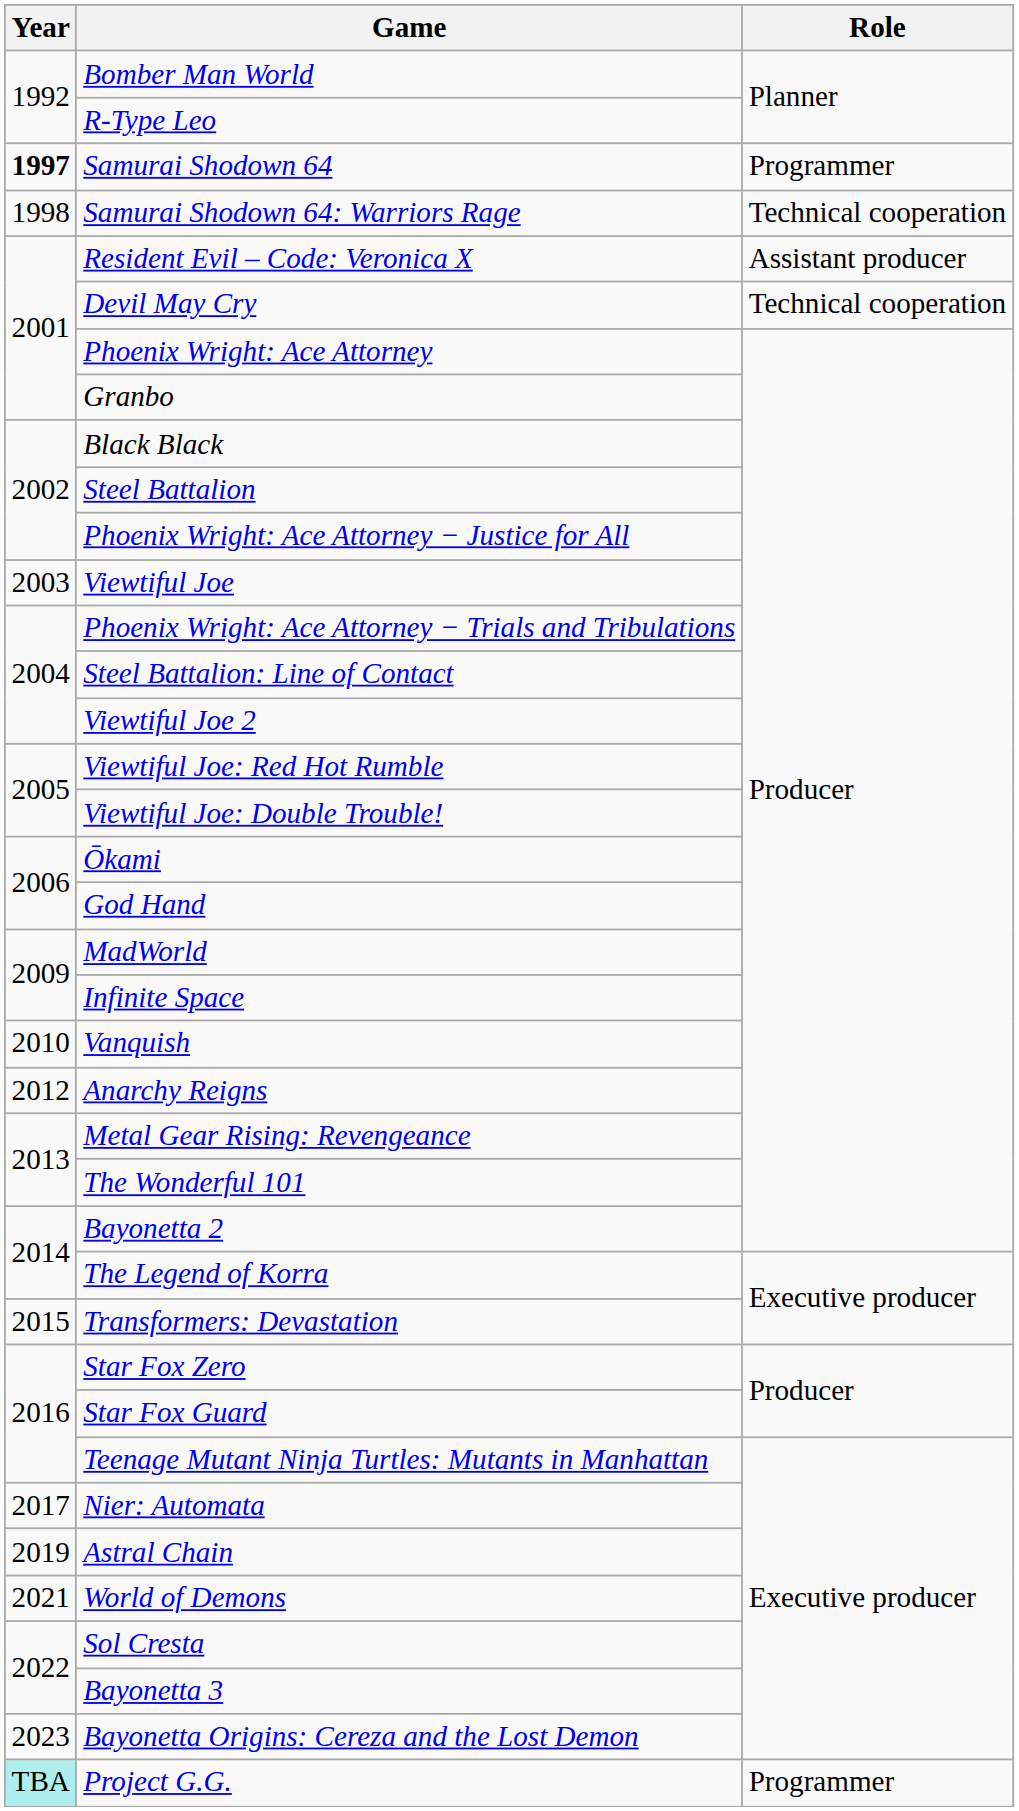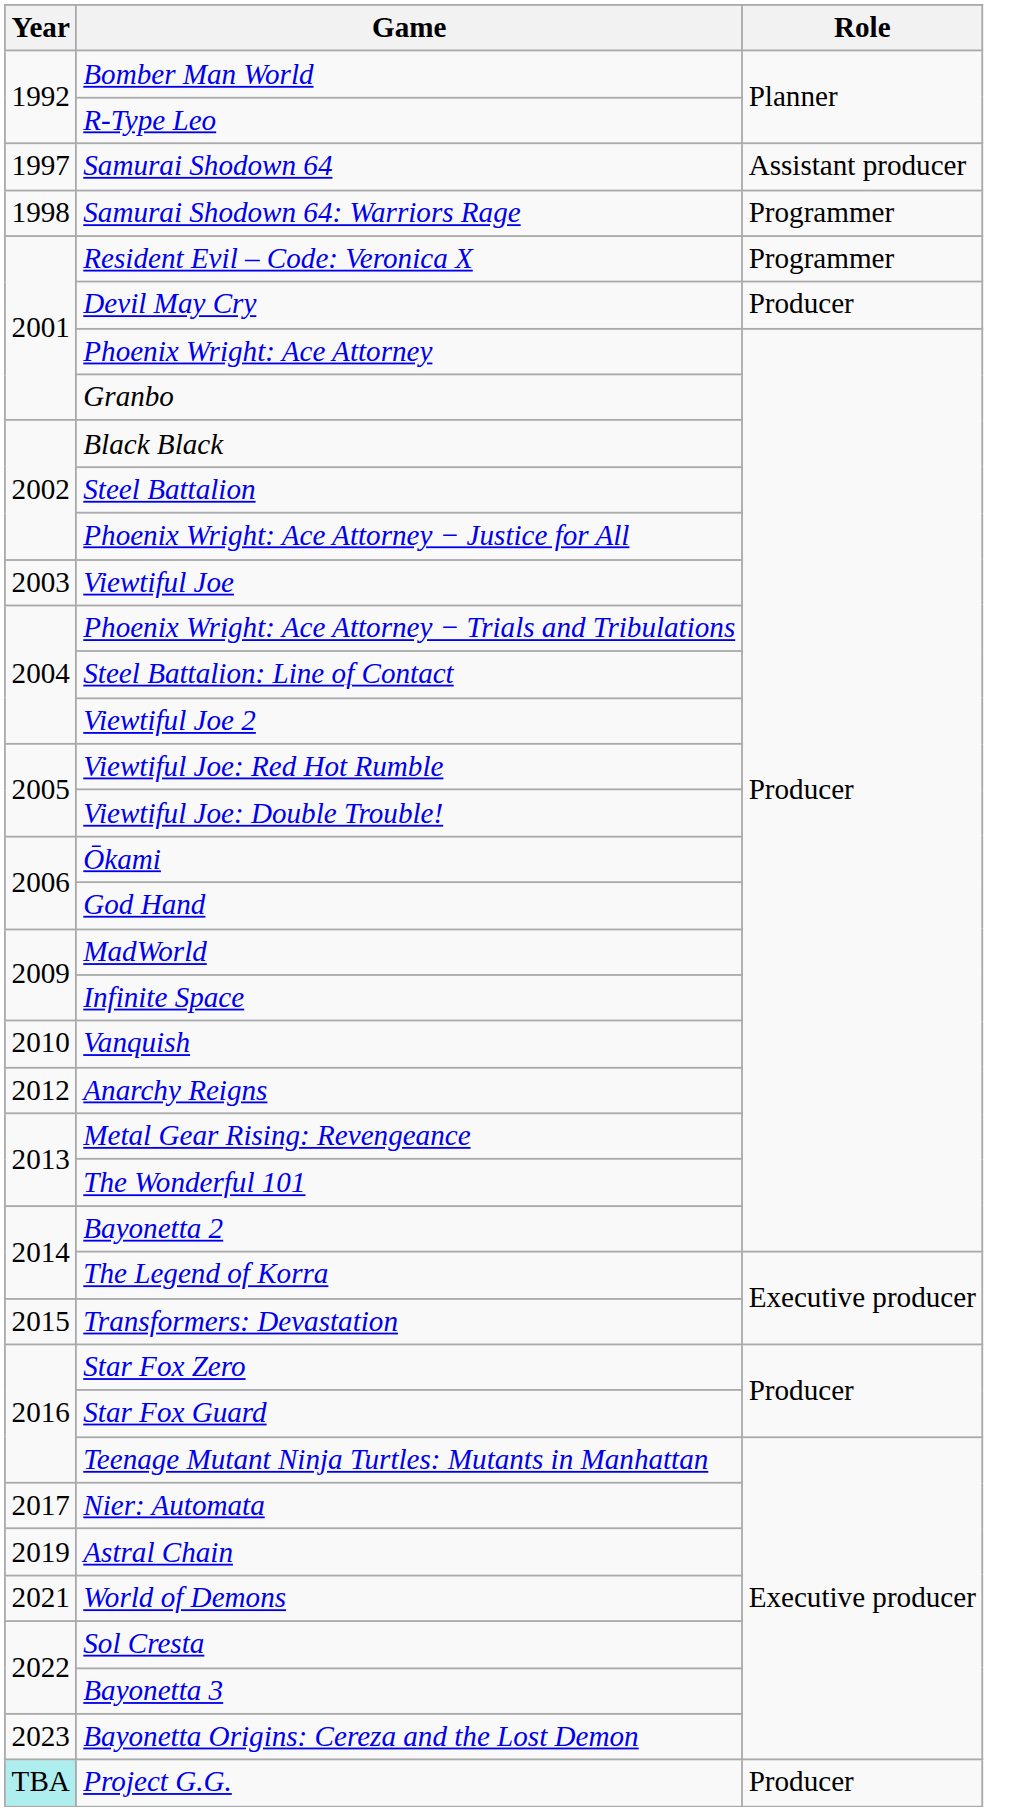 <table class="wikitable sortable">
 <tr>
 <th>Year</th>
 <th>Game</th>
 <th>Role</th>
 </tr>
 <tr>
 <td rowspan="2">1992</td>
 <td><em><a href='#'>Bomber Man World</a></em></td>
 <td rowspan="2">Planner</td>
 </tr>
 <tr>
 <td><em><a href='#'>R-Type Leo</a></em></td>
 </tr>
 <tr>
-<td><strong>1997</strong></td>
+<td>1997</td>
 <td><em><a href='#'>Samurai Shodown 64</a></em></td>
-<td>Programmer</td>
+<td>Assistant producer</td>
 </tr>
 <tr>
 <td>1998</td>
 <td><em><a href='#'>Samurai Shodown 64: Warriors Rage</a></em></td>
-<td>Technical cooperation</td>
+<td>Programmer</td>
 </tr>
 <tr>
 <td rowspan="4">2001</td>
 <td><em><a href='#'>Resident Evil – Code: Veronica X</a></em></td>
-<td>Assistant producer</td>
+<td>Programmer</td>
 </tr>
 <tr>
 <td><em><a href='#'>Devil May Cry</a></em></td>
-<td>Technical cooperation</td>
+<td>Producer</td>
 </tr>
 <tr>
 <td><em><a href='#'>Phoenix Wright: Ace Attorney</a></em></td>
 <td rowspan="20">Producer</td>
 </tr>
 <tr>
 <td><em>Granbo</em></td>
 </tr>
 <tr>
 <td rowspan="3">2002</td>
 <td><em>Black Black</em></td>
 </tr>
 <tr>
 <td><em><a href='#'>Steel Battalion</a></em></td>
 </tr>
 <tr>
 <td><em><a href='#'>Phoenix Wright: Ace Attorney − Justice for All</a></em></td>
 </tr>
 <tr>
 <td>2003</td>
 <td><em><a href='#'>Viewtiful Joe</a></em></td>
 </tr>
 <tr>
 <td rowspan="3">2004</td>
 <td><em><a href='#'>Phoenix Wright: Ace Attorney − Trials and Tribulations</a></em></td>
 </tr>
 <tr>
 <td><em><a href='#'>Steel Battalion: Line of Contact</a></em></td>
 </tr>
 <tr>
 <td><em><a href='#'>Viewtiful Joe 2</a></em></td>
 </tr>
 <tr>
 <td rowspan="2">2005</td>
 <td><em><a href='#'>Viewtiful Joe: Red Hot Rumble</a></em></td>
 </tr>
 <tr>
 <td><em><a href='#'>Viewtiful Joe: Double Trouble!</a></em></td>
 </tr>
 <tr>
 <td rowspan="2">2006</td>
 <td><em><a href='#'>Ōkami</a></em></td>
 </tr>
 <tr>
 <td><em><a href='#'>God Hand</a></em></td>
 </tr>
 <tr>
 <td rowspan="2">2009</td>
 <td><em><a href='#'>MadWorld</a></em></td>
 </tr>
 <tr>
 <td><em><a href='#'>Infinite Space</a></em></td>
 </tr>
 <tr>
 <td>2010</td>
 <td><em><a href='#'>Vanquish</a></em></td>
 </tr>
 <tr>
 <td>2012</td>
 <td><em><a href='#'>Anarchy Reigns</a></em></td>
 </tr>
 <tr>
 <td rowspan="2">2013</td>
 <td><em><a href='#'>Metal Gear Rising: Revengeance</a></em></td>
 </tr>
 <tr>
 <td><em><a href='#'>The Wonderful 101</a></em></td>
 </tr>
 <tr>
 <td rowspan="2">2014</td>
 <td><em><a href='#'>Bayonetta 2</a></em></td>
 </tr>
 <tr>
 <td><em><a href='#'>The Legend of Korra</a></em></td>
 <td rowspan="2">Executive producer</td>
 </tr>
 <tr>
 <td>2015</td>
 <td><em><a href='#'>Transformers: Devastation</a></em></td>
 </tr>
 <tr>
 <td rowspan="3">2016</td>
 <td><em><a href='#'>Star Fox Zero</a></em></td>
 <td rowspan="2">Producer</td>
 </tr>
 <tr>
 <td><em><a href='#'>Star Fox Guard</a></em></td>
 </tr>
 <tr>
 <td><em><a href='#'>Teenage Mutant Ninja Turtles: Mutants in Manhattan</a></em></td>
 <td rowspan="7">Executive producer</td>
 </tr>
 <tr>
 <td>2017</td>
 <td><em><a href='#'>Nier: Automata</a></em></td>
 </tr>
 <tr>
 <td>2019</td>
 <td><em><a href='#'>Astral Chain</a></em></td>
 </tr>
 <tr>
 <td>2021</td>
 <td><em><a href='#'>World of Demons</a></em></td>
 </tr>
 <tr>
 <td rowspan="2">2022</td>
 <td><em><a href='#'>Sol Cresta</a></em></td>
 </tr>
 <tr>
 <td><em><a href='#'>Bayonetta 3</a></em></td>
 </tr>
 <tr>
 <td>2023</td>
 <td><em><a href='#'>Bayonetta Origins: Cereza and the Lost Demon</a></em></td>
 </tr>
 <tr>
 <td style="background: paleturquoise;">TBA</td>
 <td><em><a href='#'>Project G.G.</a></em></td>
-<td>Programmer</td>
+<td>Producer</td>
 </tr>
 </table>
